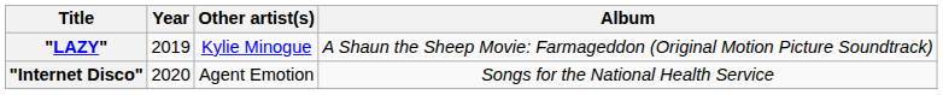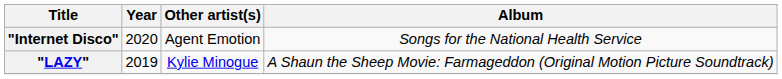 <table class="wikitable plainrowheaders" style="text-align:center;">
 <tr>
 <th scope="col">Title</th>
 <th scope="col">Year</th>
 <th scope="col">Other artist(s)</th>
 <th scope="col">Album</th>
 </tr>
 <tr>
+<th scope="row">"Internet Disco"</th>
+<td>2020</td>
+<td>Agent Emotion</td>
+<td><em>Songs for the National Health Service</em></td>
+</tr>
+<tr>
 <th scope="row">"<a href='#'>LAZY</a>"</th>
 <td>2019</td>
 <td><a href='#'>Kylie Minogue</a></td>
 <td><em>A Shaun the Sheep Movie: Farmageddon (Original Motion Picture Soundtrack)</em></td>
 </tr>
 <tr>
-<th scope="row">"Internet Disco"</th>
-<td>2020</td>
-<td>Agent Emotion</td>
-<td><em>Songs for the National Health Service</em></td>
-</tr>
-<tr>
 </tr>
 </table>
